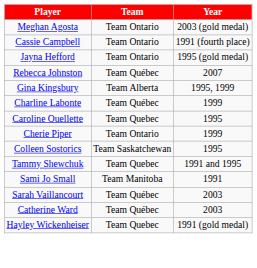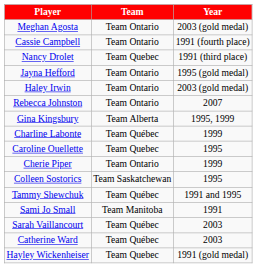 <table class="wikitable" style="text-align:center">
 <tr style="text-align:center; background:red; color:#fff;">
 <td><strong>Player</strong></td>
 <td><strong>Team</strong></td>
 <td><strong>Year</strong></td>
 </tr>
 <tr>
 <td><a href='#'>Meghan Agosta</a></td>
 <td>Team Ontario</td>
 <td>2003 (gold medal)</td>
 </tr>
 <tr>
 <td><a href='#'>Cassie Campbell</a></td>
 <td>Team Ontario</td>
 <td>1991 (fourth place)</td>
 </tr>
 <tr>
+<td><a href='#'>Nancy Drolet</a></td>
+<td>Team Quebec</td>
+<td>1991  (third place)</td>
+</tr>
+<tr>
 <td><a href='#'>Jayna Hefford</a></td>
 <td>Team Ontario</td>
 <td>1995 (gold medal)</td>
 </tr>
 <tr>
+<td><a href='#'>Haley Irwin</a></td>
+<td>Team Ontario</td>
+<td>2003 (gold medal)</td>
+</tr>
+<tr>
 <td><a href='#'>Rebecca Johnston</a></td>
-<td>Team Québec</td>
+<td>Team Ontario</td>
 <td>2007</td>
 </tr>
 <tr>
 <td><a href='#'>Gina Kingsbury</a></td>
 <td>Team Alberta</td>
 <td>1995, 1999</td>
 </tr>
 <tr>
 <td><a href='#'>Charline Labonte</a></td>
 <td>Team Québec</td>
 <td>1999</td>
 </tr>
 <tr>
 <td><a href='#'>Caroline Ouellette</a></td>
 <td>Team Quebec</td>
 <td>1995</td>
 </tr>
 <tr>
 <td><a href='#'>Cherie Piper</a></td>
 <td>Team Ontario</td>
 <td>1999</td>
 </tr>
 <tr>
 <td><a href='#'>Colleen Sostorics</a></td>
 <td>Team Saskatchewan</td>
 <td>1995</td>
 </tr>
 <tr>
 <td><a href='#'>Tammy Shewchuk</a></td>
-<td>Team Quebec</td>
+<td>Team Québec</td>
 <td>1991 and 1995</td>
 </tr>
 <tr>
 <td><a href='#'>Sami Jo Small</a></td>
 <td>Team Manitoba</td>
 <td>1991</td>
 </tr>
 <tr>
 <td><a href='#'>Sarah Vaillancourt</a></td>
 <td>Team Québec</td>
 <td>2003</td>
 </tr>
 <tr>
 <td><a href='#'>Catherine Ward</a></td>
 <td>Team Québec</td>
 <td>2003</td>
 </tr>
 <tr>
 <td><a href='#'>Hayley Wickenheiser</a></td>
 <td>Team Quebec</td>
 <td>1991 (gold medal)</td>
 </tr>
 </table>
